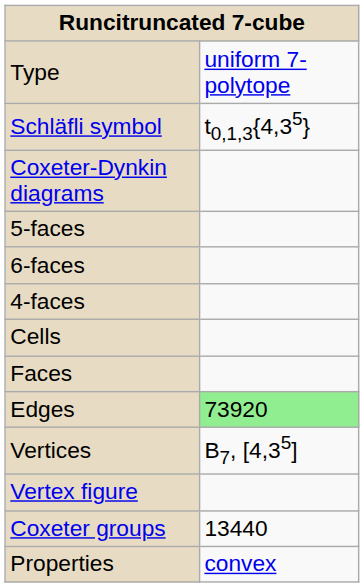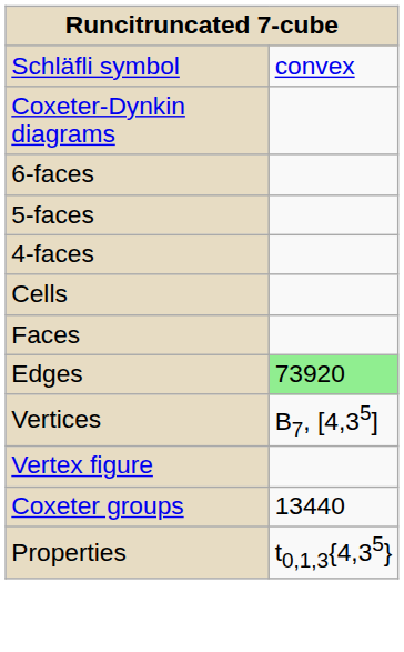 <table class="wikitable" align="right" style="margin-left:10px" width="250">
 <tr>
 <th style="background:#e7dcc3;" colspan="2">Runcitruncated 7-cube</th>
 </tr>
 <tr>
-<td style="background:#e7dcc3;">Type</td>
-<td><a href='#'>uniform 7-polytope</a></td>
-</tr>
-<tr>
 <td style="background:#e7dcc3;"><a href='#'>Schläfli symbol</a></td>
-<td>t<sub>0,1,3</sub>{4,3<sup>5</sup>}</td>
+<td><a href='#'>convex</a></td>
 </tr>
 <tr>
 <td style="background:#e7dcc3;"><a href='#'>Coxeter-Dynkin diagrams</a></td>
 <td></td>
 </tr>
 <tr>
-<td style="background:#e7dcc3;">5-faces</td>
+<td style="background:#e7dcc3;">6-faces</td>
 <td></td>
 </tr>
 <tr>
-<td style="background:#e7dcc3;">6-faces</td>
+<td style="background:#e7dcc3;">5-faces</td>
 <td></td>
 </tr>
 <tr>
 <td style="background:#e7dcc3;">4-faces</td>
 <td></td>
 </tr>
 <tr>
 <td style="background:#e7dcc3;">Cells</td>
 <td></td>
 </tr>
 <tr>
 <td style="background:#e7dcc3;">Faces</td>
 <td></td>
 </tr>
 <tr>
 <td style="background:#e7dcc3;">Edges</td>
 <td style="background: lightgreen;">73920</td>
 </tr>
 <tr>
 <td style="background:#e7dcc3;">Vertices</td>
 <td>B<sub>7</sub>, [4,3<sup>5</sup>]</td>
 </tr>
 <tr>
 <td style="background:#e7dcc3;"><a href='#'>Vertex figure</a></td>
 <td></td>
 </tr>
 <tr>
 <td style="background:#e7dcc3;"><a href='#'>Coxeter groups</a></td>
 <td>13440</td>
 </tr>
 <tr>
 <td style="background:#e7dcc3;">Properties</td>
-<td><a href='#'>convex</a></td>
+<td>t<sub>0,1,3</sub>{4,3<sup>5</sup>}</td>
 </tr>
 </table>
